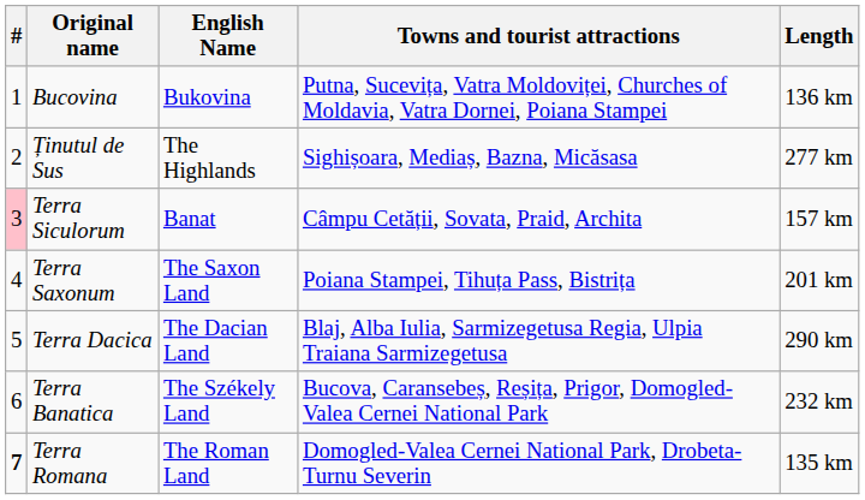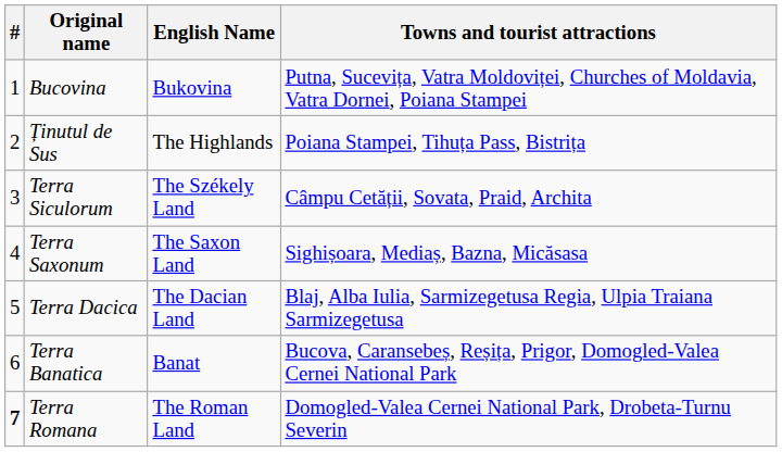 <table class="wikitable">
 <tr>
 <th>#</th>
 <th>Original name</th>
 <th>English Name</th>
 <th>Towns and tourist attractions</th>
-<th>Length</th>
 </tr>
 <tr>
 <td>1</td>
 <td><em>Bucovina</em></td>
 <td><a href='#'>Bukovina</a></td>
 <td><a href='#'>Putna</a>, <a href='#'>Sucevița</a>, <a href='#'>Vatra Moldoviței</a>, <a href='#'>Churches of Moldavia</a>, <a href='#'>Vatra Dornei</a>, <a href='#'>Poiana Stampei</a></td>
-<td>136 km</td>
 </tr>
 <tr>
 <td>2</td>
 <td><em>Ținutul de Sus</em></td>
 <td>The Highlands</td>
-<td><a href='#'>Sighișoara</a>, <a href='#'>Mediaș</a>, <a href='#'>Bazna</a>, <a href='#'>Micăsasa</a></td>
-<td>277 km</td>
+<td><a href='#'>Poiana Stampei</a>, <a href='#'>Tihuța Pass</a>, <a href='#'>Bistrița</a></td>
 </tr>
 <tr>
-<td style="background: pink;">3</td>
+<td>3</td>
 <td><em>Terra Siculorum</em></td>
-<td><a href='#'>Banat</a></td>
+<td><a href='#'>The Székely Land</a></td>
 <td><a href='#'>Câmpu Cetății</a>, <a href='#'>Sovata</a>, <a href='#'>Praid</a>, <a href='#'>Archita</a></td>
-<td>157 km</td>
 </tr>
 <tr>
 <td>4</td>
 <td><em>Terra Saxonum</em></td>
 <td><a href='#'>The Saxon Land</a></td>
-<td><a href='#'>Poiana Stampei</a>, <a href='#'>Tihuța Pass</a>, <a href='#'>Bistrița</a></td>
-<td>201 km</td>
+<td><a href='#'>Sighișoara</a>, <a href='#'>Mediaș</a>, <a href='#'>Bazna</a>, <a href='#'>Micăsasa</a></td>
 </tr>
 <tr>
 <td>5</td>
 <td><em>Terra Dacica</em></td>
 <td><a href='#'>The Dacian Land</a></td>
 <td><a href='#'>Blaj</a>, <a href='#'>Alba Iulia</a>, <a href='#'>Sarmizegetusa Regia</a>, <a href='#'>Ulpia Traiana Sarmizegetusa</a></td>
-<td>290 km</td>
 </tr>
 <tr>
 <td>6</td>
 <td><em>Terra Banatica</em></td>
-<td><a href='#'>The Székely Land</a></td>
+<td><a href='#'>Banat</a></td>
 <td><a href='#'>Bucova</a>, <a href='#'>Caransebeș</a>, <a href='#'>Reșița</a>, <a href='#'>Prigor</a>, <a href='#'>Domogled-Valea Cernei National Park</a></td>
-<td>232 km</td>
 </tr>
 <tr>
 <td><strong>7</strong></td>
 <td><em>Terra Romana</em></td>
 <td><a href='#'>The Roman Land</a></td>
 <td><a href='#'>Domogled-Valea Cernei National Park</a>, <a href='#'>Drobeta-Turnu Severin</a></td>
-<td>135 km</td>
 </tr>
 </table>
